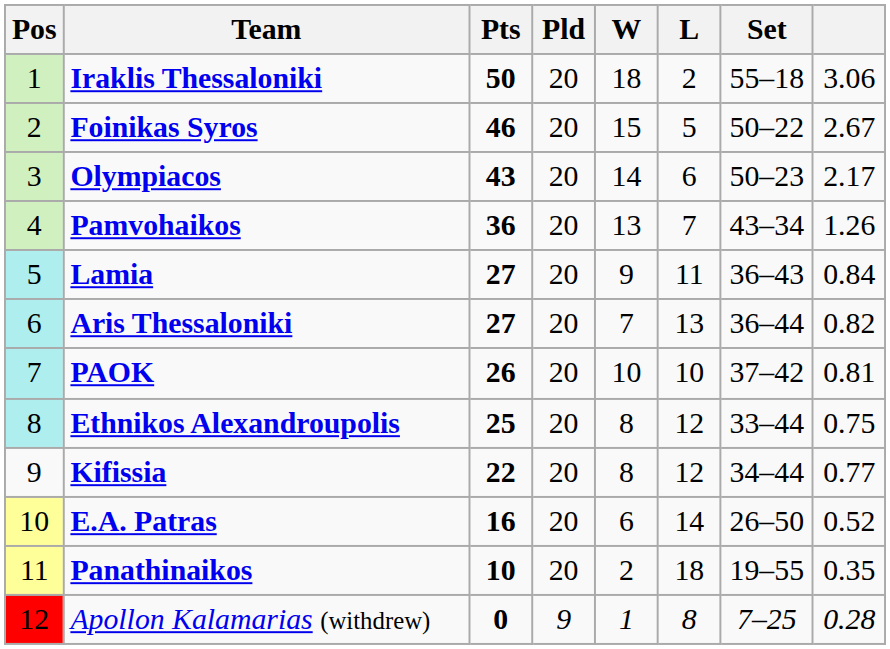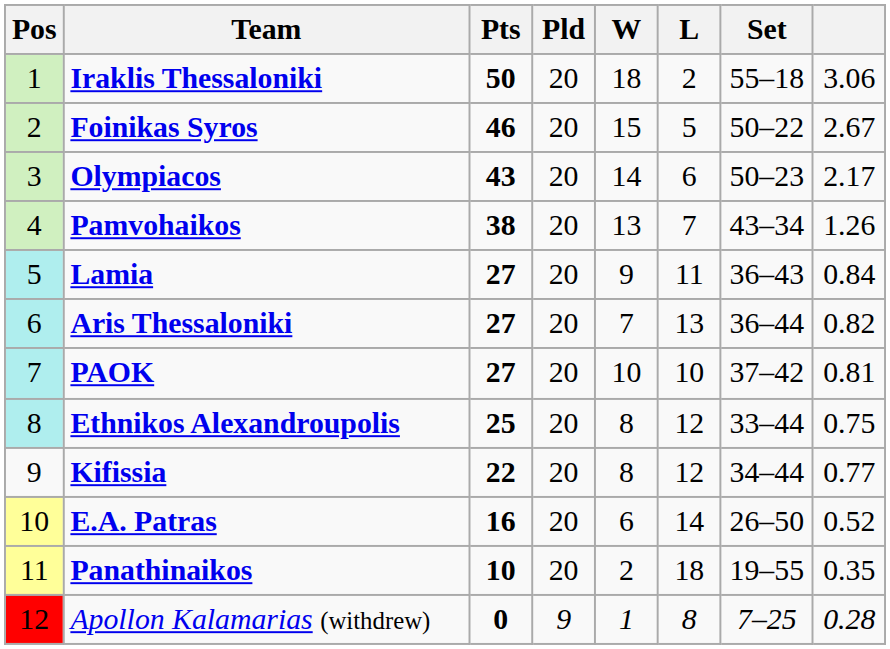 <table class="wikitable" style="text-align: center; font-size:95%">
 <tr>
 <th width="20">Pos</th>
 <th width="200">Team</th>
 <th width="25">Pts</th>
 <th width="25">Pld</th>
 <th width="25">W</th>
 <th width="25">L</th>
 <th width="40">Set</th>
 <th width="30"></th>
 </tr>
 <tr>
 <td bgcolor="D0F0C0">1</td>
 <td align="left"><strong><a href='#'>Iraklis Thessaloniki</a></strong></td>
 <td><strong>50</strong></td>
 <td>20</td>
 <td>18</td>
 <td>2</td>
 <td>55–18</td>
 <td>3.06</td>
 </tr>
 <tr>
 <td bgcolor="D0F0C0">2</td>
 <td align="left"><strong><a href='#'>Foinikas Syros</a></strong></td>
 <td><strong>46</strong></td>
 <td>20</td>
 <td>15</td>
 <td>5</td>
 <td>50–22</td>
 <td>2.67</td>
 </tr>
 <tr>
 <td bgcolor="D0F0C0">3</td>
 <td align="left"><strong><a href='#'>Olympiacos</a></strong></td>
 <td><strong>43</strong></td>
 <td>20</td>
 <td>14</td>
 <td>6</td>
 <td>50–23</td>
 <td>2.17</td>
 </tr>
 <tr>
 <td bgcolor="D0F0C0">4</td>
 <td align="left"><strong><a href='#'>Pamvohaikos</a></strong></td>
-<td><strong>36</strong></td>
+<td><strong>38</strong></td>
 <td>20</td>
 <td>13</td>
 <td>7</td>
 <td>43–34</td>
 <td>1.26</td>
 </tr>
 <tr>
 <td bgcolor="afeeee">5</td>
 <td align="left"><strong><a href='#'>Lamia</a></strong></td>
 <td><strong>27</strong></td>
 <td>20</td>
 <td>9</td>
 <td>11</td>
 <td>36–43</td>
 <td>0.84</td>
 </tr>
 <tr>
 <td bgcolor="afeeee">6</td>
 <td align="left"><strong><a href='#'>Aris Thessaloniki</a></strong></td>
 <td><strong>27</strong></td>
 <td>20</td>
 <td>7</td>
 <td>13</td>
 <td>36–44</td>
 <td>0.82</td>
 </tr>
 <tr>
 <td bgcolor="afeeee">7</td>
 <td align="left"><strong><a href='#'>PAOK</a></strong></td>
-<td><strong>26</strong></td>
+<td><strong>27</strong></td>
 <td>20</td>
 <td>10</td>
 <td>10</td>
 <td>37–42</td>
 <td>0.81</td>
 </tr>
 <tr>
 <td bgcolor="afeeee">8</td>
 <td align="left"><strong><a href='#'>Ethnikos Alexandroupolis</a></strong></td>
 <td><strong>25</strong></td>
 <td>20</td>
 <td>8</td>
 <td>12</td>
 <td>33–44</td>
 <td>0.75</td>
 </tr>
 <tr>
 <td>9</td>
 <td align="left"><strong><a href='#'>Kifissia</a></strong></td>
 <td><strong>22</strong></td>
 <td>20</td>
 <td>8</td>
 <td>12</td>
 <td>34–44</td>
 <td>0.77</td>
 </tr>
 <tr>
 <td bgcolor="FFFF99">10</td>
 <td align="left"><strong><a href='#'>E.A. Patras</a></strong></td>
 <td><strong>16</strong></td>
 <td>20</td>
 <td>6</td>
 <td>14</td>
 <td>26–50</td>
 <td>0.52</td>
 </tr>
 <tr>
 <td bgcolor="FFFF99">11</td>
 <td align="left"><strong><a href='#'>Panathinaikos</a></strong></td>
 <td><strong>10</strong></td>
 <td>20</td>
 <td>2</td>
 <td>18</td>
 <td>19–55</td>
 <td>0.35</td>
 </tr>
 <tr>
 <td bgcolor="ff0000">12</td>
 <td align="left"><em><a href='#'>Apollon Kalamarias</a></em> <small>(withdrew)</small></td>
 <td><strong>0</strong></td>
 <td><em>9</em></td>
 <td><em>1</em></td>
 <td><em>8</em></td>
 <td><em>7–25</em></td>
 <td><em>0.28</em></td>
 </tr>
 </table>
